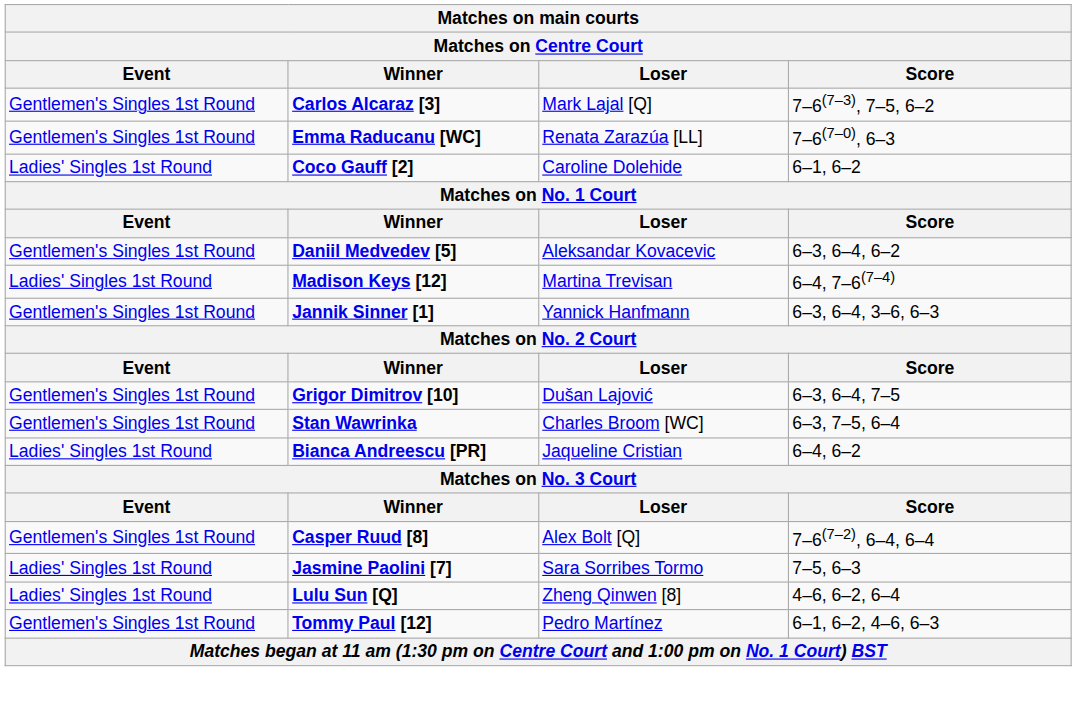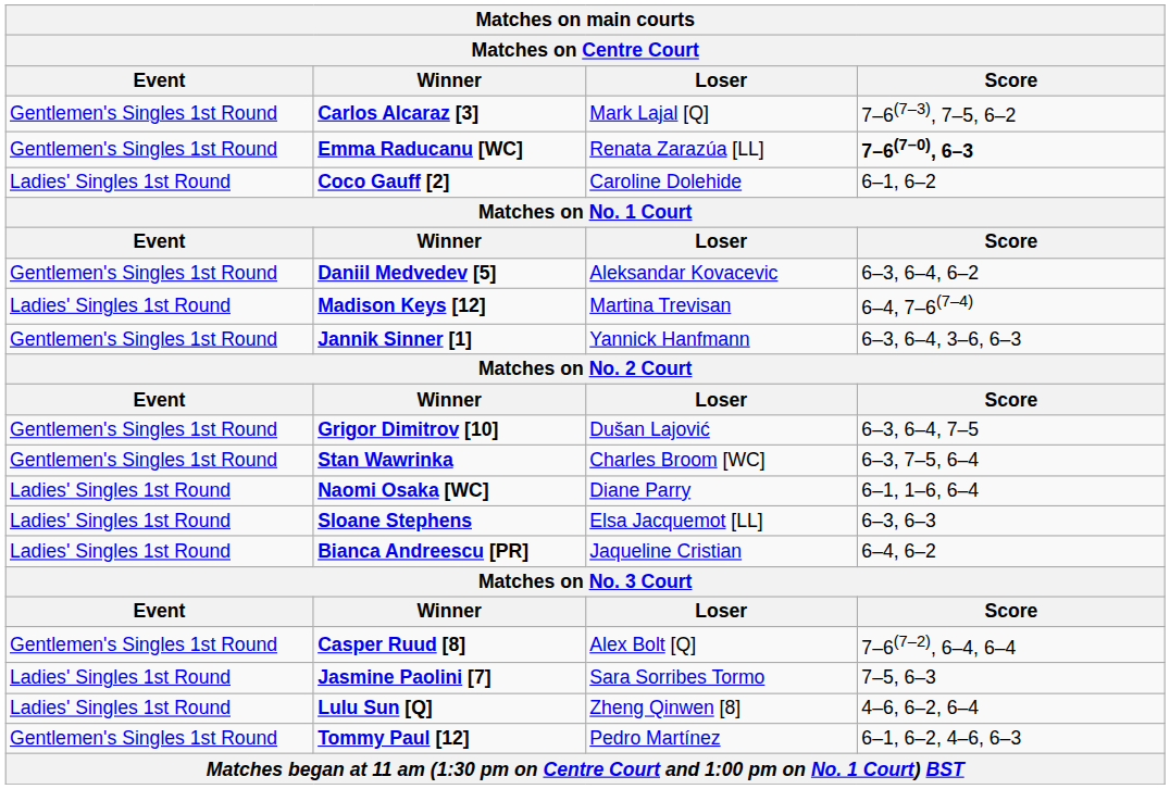 <table class="wikitable collapsible uncollapsed" style="margin:auto;">
 <tr>
 <th colspan="4" style="white-space:nowrap;">Matches on main courts</th>
 </tr>
 <tr>
 <th colspan="4">Matches on <a href='#'>Centre Court</a></th>
 </tr>
 <tr>
 <th width="250">Event</th>
 <th width="220">Winner</th>
 <th width="220">Loser</th>
 <th width="250">Score</th>
 </tr>
 <tr>
 <td><a href='#'>Gentlemen's Singles 1st Round</a></td>
 <td><strong> <a href='#'>Carlos Alcaraz</a> [3]</strong></td>
 <td> <a href='#'>Mark Lajal</a> [Q]</td>
 <td>7–6<sup>(7–3)</sup>, 7–5, 6–2</td>
 </tr>
 <tr>
 <td><a href='#'>Gentlemen's Singles 1st Round</a></td>
 <td><strong> <a href='#'>Emma Raducanu</a> [WC]</strong></td>
 <td> <a href='#'>Renata Zarazúa</a> [LL]</td>
-<td>7–6<sup>(7–0)</sup>, 6–3</td>
+<td><strong>7–6<sup>(7–0)</sup>, 6–3</strong></td>
 </tr>
 <tr>
 <td><a href='#'>Ladies' Singles 1st Round</a></td>
 <td><strong> <a href='#'>Coco Gauff</a> [2]</strong></td>
 <td> <a href='#'>Caroline Dolehide</a></td>
 <td>6–1, 6–2</td>
 </tr>
 <tr>
 <th colspan="4">Matches on <a href='#'>No. 1 Court</a></th>
 </tr>
 <tr>
 <th width="220">Event</th>
 <th width="220">Winner</th>
 <th width="220">Loser</th>
 <th width="250">Score</th>
 </tr>
 <tr>
 <td><a href='#'>Gentlemen's Singles 1st Round</a></td>
 <td><strong> <a href='#'>Daniil Medvedev</a> [5]</strong></td>
 <td> <a href='#'>Aleksandar Kovacevic</a></td>
 <td>6–3, 6–4, 6–2</td>
 </tr>
 <tr>
 <td><a href='#'>Ladies' Singles 1st Round</a></td>
 <td><strong> <a href='#'>Madison Keys</a> [12]</strong></td>
 <td> <a href='#'>Martina Trevisan</a></td>
 <td>6–4, 7–6<sup>(7–4)</sup></td>
 </tr>
 <tr>
 <td><a href='#'>Gentlemen's Singles 1st Round</a></td>
 <td><strong> <a href='#'>Jannik Sinner</a> [1]</strong></td>
 <td> <a href='#'>Yannick Hanfmann</a></td>
 <td>6–3, 6–4, 3–6, 6–3</td>
 </tr>
 <tr>
 <th colspan="4">Matches on <a href='#'>No. 2 Court</a></th>
 </tr>
 <tr>
 <th width="250">Event</th>
 <th width="220">Winner</th>
 <th width="220">Loser</th>
 <th width="220">Score</th>
 </tr>
 <tr>
 <td><a href='#'>Gentlemen's Singles 1st Round</a></td>
 <td><strong> <a href='#'>Grigor Dimitrov</a> [10]</strong></td>
 <td> <a href='#'>Dušan Lajović</a></td>
 <td>6–3, 6–4, 7–5</td>
 </tr>
 <tr>
 <td><a href='#'>Gentlemen's Singles 1st Round</a></td>
 <td><strong> <a href='#'>Stan Wawrinka</a></strong></td>
 <td> <a href='#'>Charles Broom</a> [WC]</td>
 <td>6–3, 7–5, 6–4</td>
 </tr>
 <tr>
 <td><a href='#'>Ladies' Singles 1st Round</a></td>
+<td><strong> <a href='#'>Naomi Osaka</a> [WC]</strong></td>
+<td> <a href='#'>Diane Parry</a></td>
+<td>6–1, 1–6, 6–4</td>
+</tr>
+<tr>
+<td><a href='#'>Ladies' Singles 1st Round</a></td>
+<td><strong> <a href='#'>Sloane Stephens</a></strong></td>
+<td> <a href='#'>Elsa Jacquemot</a> [LL]</td>
+<td>6–3, 6–3</td>
+</tr>
+<tr>
+<td><a href='#'>Ladies' Singles 1st Round</a></td>
 <td><strong> <a href='#'>Bianca Andreescu</a> [PR]</strong></td>
 <td> <a href='#'>Jaqueline Cristian</a></td>
 <td>6–4, 6–2</td>
 </tr>
 <tr>
 <th colspan="4">Matches on <a href='#'>No. 3 Court</a></th>
 </tr>
 <tr>
 <th width="250">Event</th>
 <th width="220">Winner</th>
 <th width="220">Loser</th>
 <th width="220">Score</th>
 </tr>
 <tr>
 <td><a href='#'>Gentlemen's Singles 1st Round</a></td>
 <td><strong> <a href='#'>Casper Ruud</a> [8]</strong></td>
 <td> <a href='#'>Alex Bolt</a> [Q]</td>
 <td>7–6<sup>(7–2)</sup>, 6–4, 6–4</td>
 </tr>
 <tr>
 <td><a href='#'>Ladies' Singles 1st Round</a></td>
 <td><strong> <a href='#'>Jasmine Paolini</a> [7]</strong></td>
 <td> <a href='#'>Sara Sorribes Tormo</a></td>
 <td>7–5, 6–3</td>
 </tr>
 <tr>
 <td><a href='#'>Ladies' Singles 1st Round</a></td>
 <td><strong> <a href='#'>Lulu Sun</a> [Q]</strong></td>
 <td> <a href='#'>Zheng Qinwen</a> [8]</td>
 <td>4–6, 6–2, 6–4</td>
 </tr>
 <tr>
 <td><a href='#'>Gentlemen's Singles 1st Round</a></td>
 <td><strong> <a href='#'>Tommy Paul</a> [12]</strong></td>
 <td> <a href='#'>Pedro Martínez</a></td>
 <td>6–1, 6–2, 4–6, 6–3</td>
 </tr>
 <tr>
 <th colspan=4><em>Matches began at 11 am (1:30 pm on <a href='#'>Centre Court</a> and 1:00 pm on <a href='#'>No. 1 Court</a>) <a href='#'>BST</a></em></th>
 </tr>
 </table>
